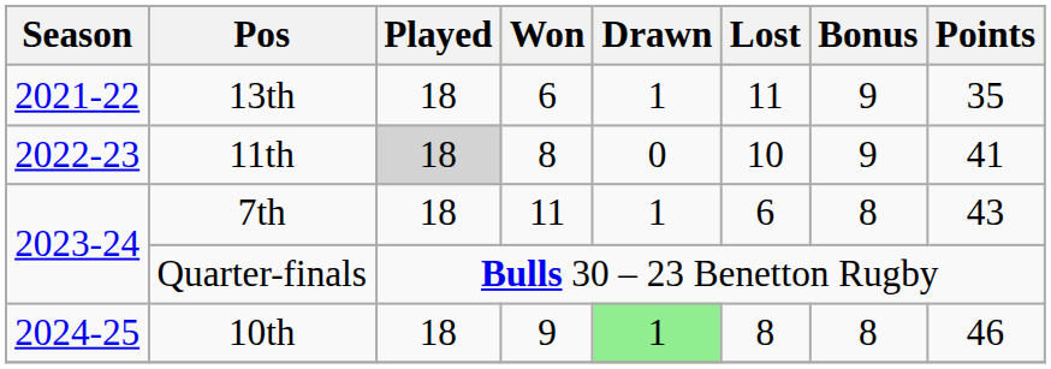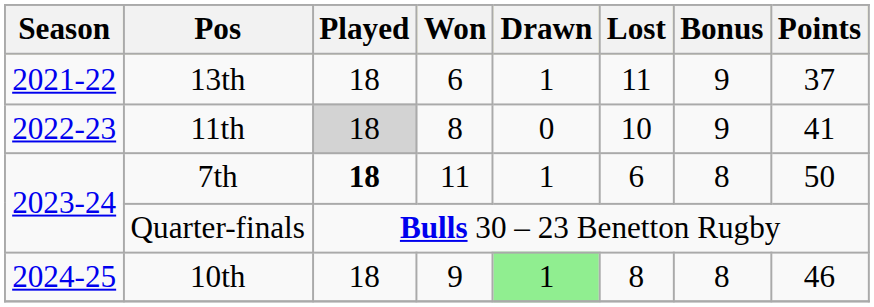 <table class="wikitable" style="text-align:center">
 <tr style="background-color:#ffff99">
 <th>Season</th>
 <th>Pos</th>
 <th>Played</th>
 <th>Won</th>
 <th>Drawn</th>
 <th>Lost</th>
 <th>Bonus</th>
 <th>Points</th>
 </tr>
 <tr>
 <td rowspan="1"><a href='#'>2021-22</a></td>
 <td>13th</td>
 <td>18</td>
 <td>6</td>
 <td>1</td>
 <td>11</td>
 <td>9</td>
-<td>35</td>
+<td>37</td>
 </tr>
 <tr>
 <td rowspan="1"><a href='#'>2022-23</a></td>
 <td>11th</td>
 <td style="background: lightgrey;">18</td>
 <td>8</td>
 <td>0</td>
 <td>10</td>
 <td>9</td>
 <td>41</td>
 </tr>
 <tr>
 <td rowspan="2"><a href='#'>2023-24</a></td>
 <td>7th</td>
-<td>18</td>
+<td><strong>18</strong></td>
 <td>11</td>
 <td>1</td>
 <td>6</td>
 <td>8</td>
-<td>43</td>
+<td>50</td>
 </tr>
 <tr>
 <td>Quarter-finals</td>
 <td colspan="7"><strong><a href='#'>Bulls</a></strong> 30 – 23 Benetton Rugby</td>
 </tr>
 <tr>
 <td rowspan="1"><a href='#'>2024-25</a></td>
 <td>10th</td>
 <td>18</td>
 <td>9</td>
 <td style="background: lightgreen;">1</td>
 <td>8</td>
 <td>8</td>
 <td>46</td>
 </tr>
 <tr>
 </tr>
 </table>
